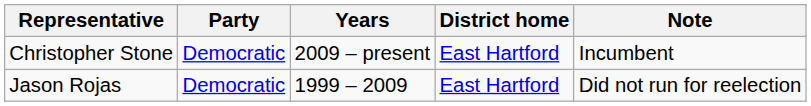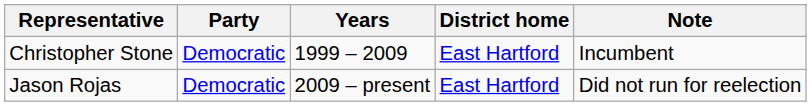 <table class=wikitable>
 <tr valign=bottom>
 <th>Representative</th>
 <th>Party</th>
 <th>Years</th>
 <th>District home</th>
 <th>Note</th>
 </tr>
 <tr>
 <td>Christopher Stone</td>
 <td><a href='#'>Democratic</a></td>
-<td>2009 – present</td>
+<td>1999 – 2009</td>
 <td><a href='#'>East Hartford</a></td>
 <td>Incumbent</td>
 </tr>
 <tr>
 <td>Jason Rojas</td>
 <td><a href='#'>Democratic</a></td>
-<td>1999 – 2009</td>
+<td>2009 – present</td>
 <td><a href='#'>East Hartford</a></td>
 <td>Did not run for reelection</td>
 </tr>
 </table>
